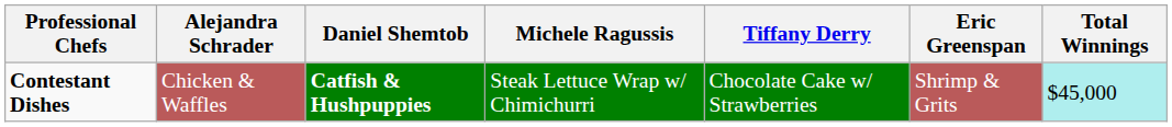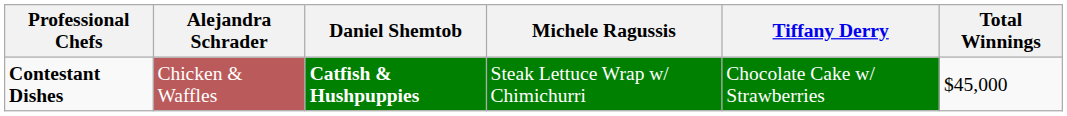 <table class="wikitable">
 <tr>
 <th>Professional Chefs</th>
 <th>Alejandra Schrader</th>
 <th>Daniel Shemtob</th>
 <th>Michele Ragussis</th>
 <th><a href='#'>Tiffany Derry</a></th>
-<th>Eric Greenspan</th>
 <th>Total Winnings</th>
 </tr>
 <tr>
 <td><strong>Contestant Dishes</strong></td>
 <td style="background: #BA5A5A; color: white">Chicken & Waffles</td>
 <td style="background: green; color: white"><strong>Catfish & Hushpuppies</strong></td>
 <td style="background: green; color: white">Steak Lettuce Wrap w/ Chimichurri</td>
 <td style="background: green; color: white">Chocolate Cake w/ Strawberries</td>
-<td style="background: #BA5A5A; color: white">Shrimp & Grits</td>
-<td style="background: paleturquoise;">$45,000</td>
+<td>$45,000</td>
 </tr>
 </table>
